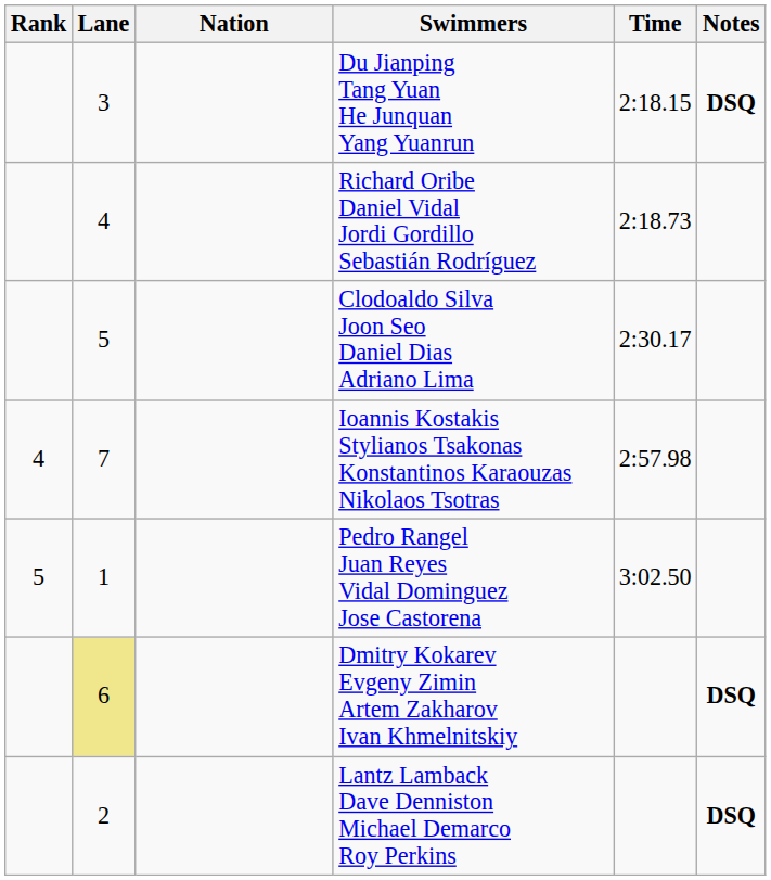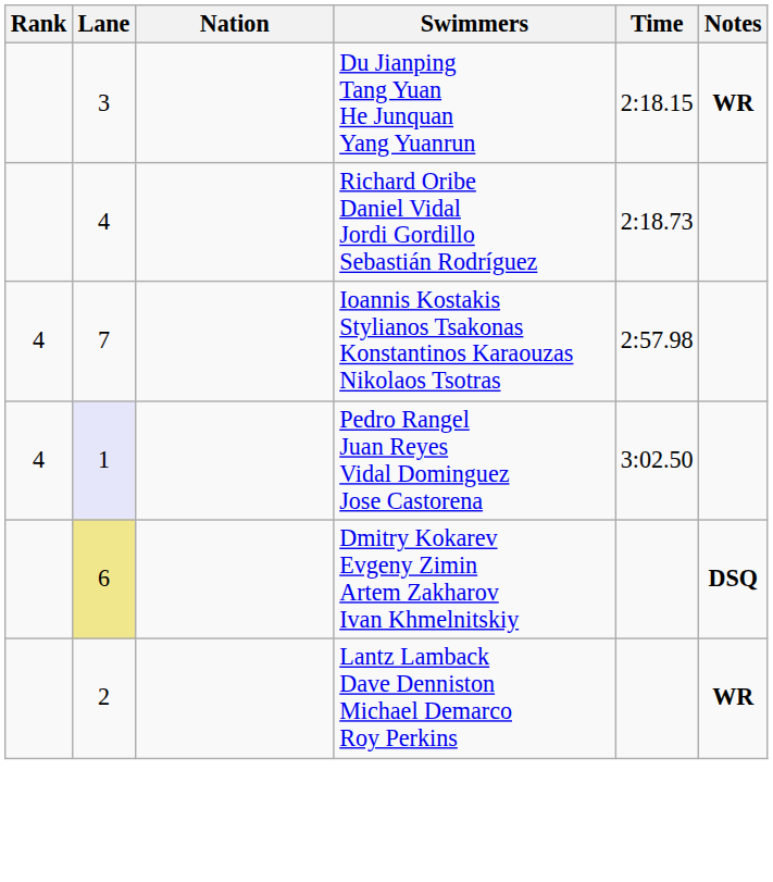 <table class="wikitable sortable" style="text-align:center">
 <tr>
 <th>Rank</th>
 <th>Lane</th>
 <th style="width:125px">Nation</th>
 <th Class="unsortable" style="width:180px">Swimmers</th>
 <th>Time</th>
 <th>Notes</th>
 </tr>
 <tr>
 <td></td>
 <td>3</td>
 <td style="text-align:left"></td>
 <td style="text-align:left"><a href='#'>Du Jianping</a><br> <a href='#'>Tang Yuan</a><br> <a href='#'>He Junquan</a><br> <a href='#'>Yang Yuanrun</a></td>
 <td>2:18.15</td>
-<td><strong>DSQ</strong></td>
+<td><strong>WR</strong></td>
 </tr>
 <tr>
 <td></td>
 <td>4</td>
 <td style="text-align:left"></td>
 <td style="text-align:left"><a href='#'>Richard Oribe</a><br> <a href='#'>Daniel Vidal</a><br> <a href='#'>Jordi Gordillo</a><br> <a href='#'>Sebastián Rodríguez</a></td>
 <td>2:18.73</td>
-<td></td>
-</tr>
-<tr>
-<td></td>
-<td>5</td>
-<td style="text-align:left"></td>
-<td style="text-align:left"><a href='#'>Clodoaldo Silva</a><br> <a href='#'>Joon Seo</a><br> <a href='#'>Daniel Dias</a><br> <a href='#'>Adriano Lima</a></td>
-<td>2:30.17</td>
 <td></td>
 </tr>
 <tr>
 <td>4</td>
 <td>7</td>
 <td style="text-align:left"></td>
 <td style="text-align:left"><a href='#'>Ioannis Kostakis</a><br> <a href='#'>Stylianos Tsakonas</a><br> <a href='#'>Konstantinos Karaouzas</a><br> <a href='#'>Nikolaos Tsotras</a></td>
 <td>2:57.98</td>
 <td></td>
 </tr>
 <tr>
-<td>5</td>
-<td>1</td>
+<td>4</td>
+<td style="background: lavender;">1</td>
 <td style="text-align:left"></td>
 <td style="text-align:left"><a href='#'>Pedro Rangel</a><br> <a href='#'>Juan Reyes</a><br> <a href='#'>Vidal Dominguez</a><br> <a href='#'>Jose Castorena</a></td>
 <td>3:02.50</td>
 <td></td>
 </tr>
 <tr>
 <td></td>
 <td style="background: khaki;">6</td>
 <td style="text-align:left"></td>
 <td style="text-align:left"><a href='#'>Dmitry Kokarev</a><br> <a href='#'>Evgeny Zimin</a><br> <a href='#'>Artem Zakharov</a><br> <a href='#'>Ivan Khmelnitskiy</a></td>
 <td></td>
 <td><strong>DSQ</strong></td>
 </tr>
 <tr>
 <td></td>
 <td>2</td>
 <td style="text-align:left"></td>
 <td style="text-align:left"><a href='#'>Lantz Lamback</a><br> <a href='#'>Dave Denniston</a><br> <a href='#'>Michael Demarco</a><br> <a href='#'>Roy Perkins</a></td>
 <td></td>
-<td><strong>DSQ</strong></td>
+<td><strong>WR</strong></td>
 </tr>
 </table>
